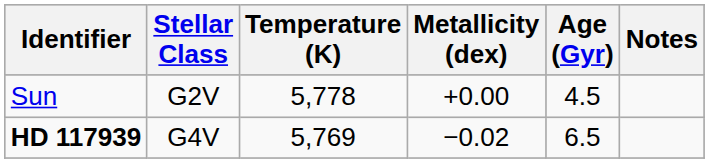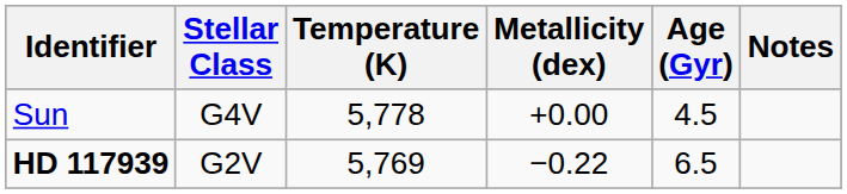 <table class="wikitable" style="text-align: center; white-space: nowrap;">
 <tr>
 <th>Identifier</th>
 <th><a href='#'>Stellar<br>Class</a></th>
 <th>Temperature<br>(K)</th>
 <th>Metallicity<br>(dex)</th>
 <th>Age<br>(<a href='#'>Gyr</a>)</th>
 <th>Notes</th>
 </tr>
 <tr>
 <td style="text-align:left;"><a href='#'>Sun</a></td>
-<td>G2V</td>
+<td>G4V</td>
 <td>5,778</td>
 <td>+0.00</td>
 <td>4.5</td>
 <td></td>
 </tr>
 <tr>
 <td style="text-align:left;"><strong>HD 117939</strong></td>
-<td>G4V</td>
+<td>G2V</td>
 <td>5,769</td>
-<td>−0.02</td>
+<td>−0.22</td>
 <td>6.5</td>
 <td></td>
 </tr>
 </table>
